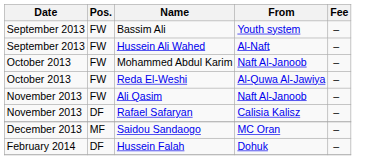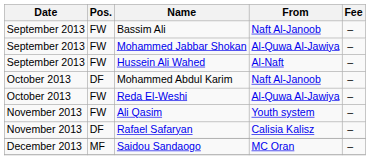 <table class="wikitable">
 <tr>
 <th>Date</th>
 <th>Pos.</th>
 <th>Name</th>
 <th>From</th>
 <th>Fee</th>
 </tr>
 <tr>
 <td>September 2013</td>
 <td>FW</td>
 <td>  Bassim Ali</td>
-<td><a href='#'>Youth system</a></td>
+<td>  <a href='#'>Naft Al-Janoob</a></td>
+<td> –</td>
+</tr>
+<tr>
+<td>September 2013</td>
+<td>FW</td>
+<td> <a href='#'>Mohammed Jabbar Shokan</a></td>
+<td> <a href='#'>Al-Quwa Al-Jawiya</a></td>
 <td> –</td>
 </tr>
 <tr>
 <td>September 2013</td>
 <td>FW</td>
 <td> <a href='#'>Hussein Ali Wahed</a></td>
 <td> <a href='#'>Al-Naft</a></td>
 <td> –</td>
 </tr>
 <tr>
 <td>October 2013</td>
-<td>FW</td>
+<td>DF</td>
 <td>  Mohammed Abdul Karim</td>
 <td>  <a href='#'>Naft Al-Janoob</a></td>
 <td> –</td>
 </tr>
 <tr>
 <td>October 2013</td>
 <td>FW</td>
 <td>  <a href='#'>Reda El-Weshi</a></td>
 <td>  <a href='#'>Al-Quwa Al-Jawiya</a></td>
 <td> –</td>
 </tr>
 <tr>
 <td>November 2013</td>
 <td>FW</td>
 <td> <a href='#'>Ali Qasim</a></td>
-<td>  <a href='#'>Naft Al-Janoob</a></td>
+<td><a href='#'>Youth system</a></td>
 <td> –</td>
 </tr>
 <tr>
 <td>November 2013</td>
 <td>DF</td>
 <td>  <a href='#'>Rafael Safaryan</a></td>
 <td> <a href='#'>Calisia Kalisz</a></td>
 <td> –</td>
 </tr>
 <tr>
 </tr>
 <tr>
 <td>December 2013</td>
 <td>MF</td>
 <td><a href='#'>Saidou Sandaogo</a></td>
 <td> <a href='#'>MC Oran</a></td>
 <td> –</td>
 </tr>
 <tr>
-<td>February 2014</td>
-<td>DF</td>
-<td>  <a href='#'>Hussein Falah</a></td>
-<td>  <a href='#'>Dohuk</a></td>
-<td> –</td>
-</tr>
-<tr>
 </tr>
 </table>
